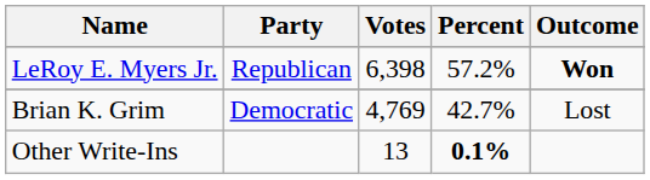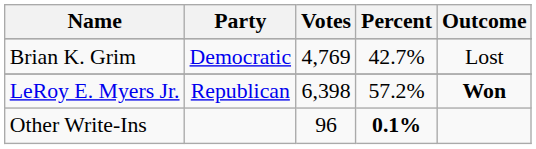 <table class=wikitable style="text-align:center">
 <tr>
 <th>Name</th>
 <th>Party</th>
 <th>Votes</th>
 <th>Percent</th>
 <th>Outcome</th>
 </tr>
 <tr>
 </tr>
 <tr>
+<td align=left>Brian K. Grim</td>
+<td><a href='#'>Democratic</a></td>
+<td>4,769</td>
+<td>42.7%</td>
+<td>Lost</td>
+</tr>
+<tr>
+</tr>
+<tr>
 <td align=left><a href='#'>LeRoy E. Myers Jr.</a></td>
 <td><a href='#'>Republican</a></td>
 <td>6,398</td>
 <td>57.2%</td>
 <td><strong>Won</strong></td>
 </tr>
 <tr>
-</tr>
-<tr>
-<td align=left>Brian K. Grim</td>
-<td><a href='#'>Democratic</a></td>
-<td>4,769</td>
-<td>42.7%</td>
-<td>Lost</td>
-</tr>
-<tr>
 <td align=left>Other Write-Ins</td>
 <td></td>
-<td>13</td>
+<td>96</td>
 <td><strong>0.1%</strong></td>
 <td></td>
 </tr>
 </table>
